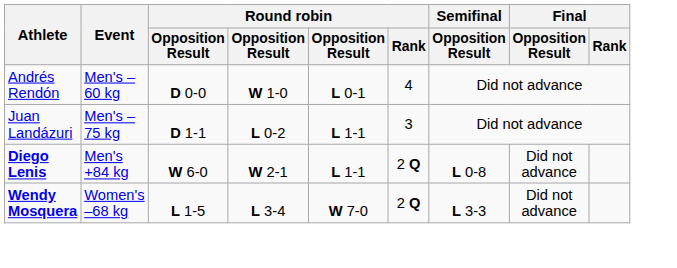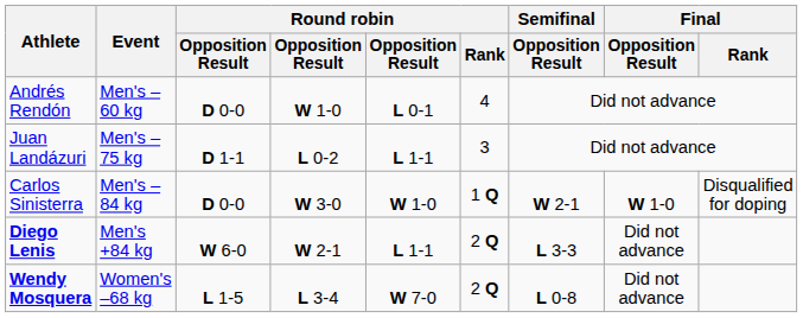 <table class=wikitable style=font-size:90%;text-align:center>
 <tr>
 <th rowspan=2>Athlete</th>
 <th rowspan=2>Event</th>
 <th colspan=4>Round robin</th>
 <th>Semifinal</th>
 <th colspan=2>Final</th>
 </tr>
 <tr style=font-size:95%>
 <th>Opposition<br>Result</th>
 <th>Opposition<br>Result</th>
 <th>Opposition<br>Result</th>
 <th>Rank</th>
 <th>Opposition<br>Result</th>
 <th>Opposition<br>Result</th>
 <th>Rank</th>
 </tr>
 <tr>
 <td align=left><a href='#'>Andrés Rendón</a></td>
 <td align=left><a href='#'>Men's –60 kg</a></td>
 <td><br><strong>D</strong> 0-0</td>
 <td><br><strong>W</strong> 1-0</td>
 <td><br><strong>L</strong> 0-1</td>
 <td>4</td>
 <td colspan=3>Did not advance</td>
 </tr>
 <tr>
 <td align=left><a href='#'>Juan Landázuri</a></td>
 <td align=left><a href='#'>Men's –75 kg</a></td>
 <td><br><strong>D</strong> 1-1</td>
 <td><br><strong>L</strong> 0-2</td>
 <td><br><strong>L</strong> 1-1</td>
 <td>3</td>
 <td colspan=3>Did not advance</td>
 </tr>
 <tr>
+<td align=left><a href='#'>Carlos Sinisterra</a></td>
+<td align=left><a href='#'>Men's –84 kg</a></td>
+<td><br><strong>D</strong> 0-0</td>
+<td><br><strong>W</strong> 3-0</td>
+<td><br><strong>W</strong> 1-0</td>
+<td>1 <strong>Q</strong></td>
+<td><br><strong>W</strong> 2-1</td>
+<td><br><strong>W</strong> 1-0</td>
+<td>Disqualified for doping</td>
+</tr>
+<tr>
 <td align=left><strong><a href='#'>Diego Lenis</a></strong></td>
 <td align=left><a href='#'>Men's +84 kg</a></td>
 <td><br><strong>W</strong> 6-0</td>
 <td><br><strong>W</strong> 2-1</td>
 <td><br><strong>L</strong> 1-1</td>
 <td>2 <strong>Q</strong></td>
-<td><br><strong>L</strong> 0-8</td>
+<td><br><strong>L</strong> 3-3</td>
 <td>Did not advance</td>
 <td></td>
 </tr>
 <tr>
 <td align=left><strong><a href='#'>Wendy Mosquera</a></strong></td>
 <td align=left><a href='#'>Women's –68 kg</a></td>
 <td><br><strong>L</strong> 1-5</td>
 <td><br><strong>L</strong> 3-4</td>
 <td><br><strong>W</strong> 7-0</td>
 <td>2 <strong>Q</strong></td>
-<td><br><strong>L</strong> 3-3</td>
+<td><br><strong>L</strong> 0-8</td>
 <td>Did not advance</td>
 <td></td>
 </tr>
 </table>
